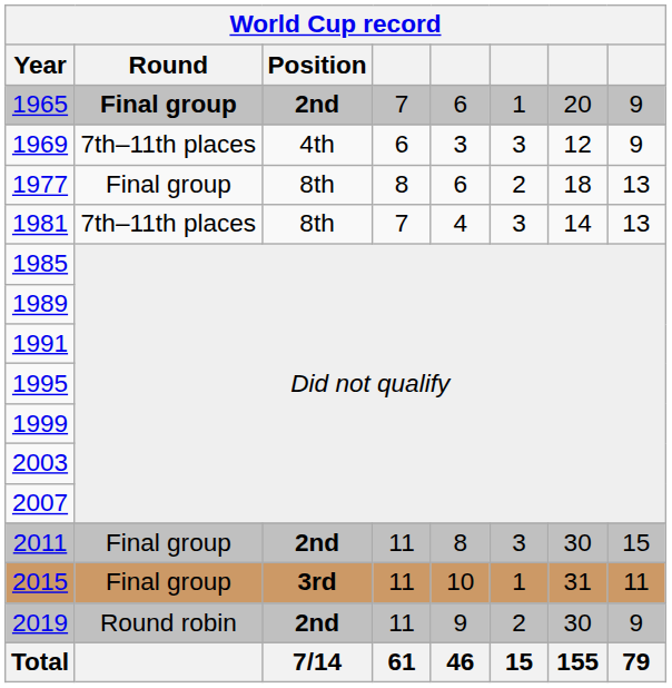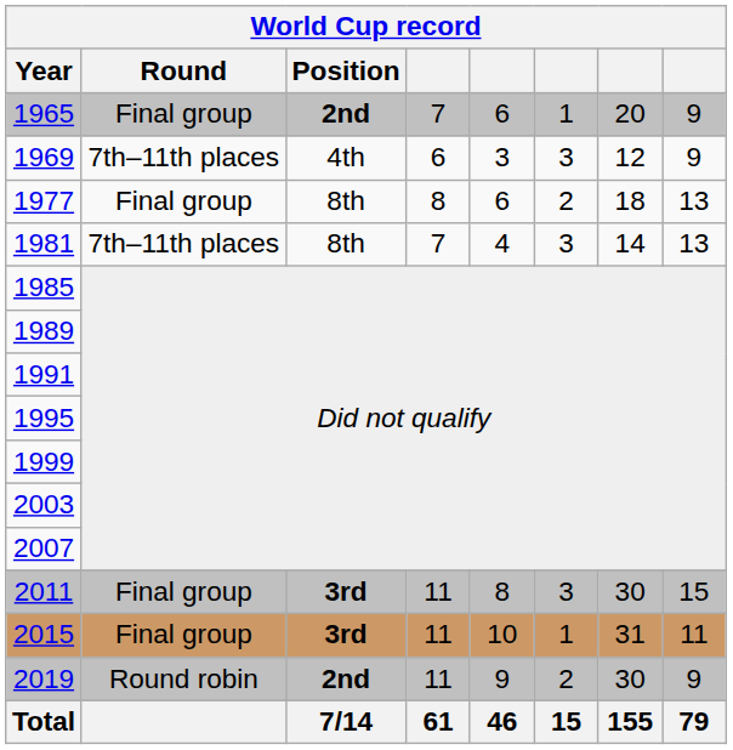 <table class="wikitable collapsible collapsed" style="text-align: center;">
 <tr>
 <th colspan=8><a href='#'>World Cup record</a></th>
 </tr>
 <tr>
 <th>Year</th>
 <th>Round</th>
 <th>Position</th>
 <th width=30></th>
 <th width=30></th>
 <th width=30></th>
 <th width=30></th>
 <th width=30></th>
 </tr>
 <tr bgcolor=silver>
 <td> <a href='#'>1965</a></td>
-<td><strong>Final group</strong></td>
+<td>Final group</td>
 <td><strong>2nd</strong></td>
 <td>7</td>
 <td>6</td>
 <td>1</td>
 <td>20</td>
 <td>9</td>
 </tr>
 <tr>
 <td> <a href='#'>1969</a></td>
 <td>7th–11th places</td>
 <td>4th</td>
 <td>6</td>
 <td>3</td>
 <td>3</td>
 <td>12</td>
 <td>9</td>
 </tr>
 <tr>
 <td> <a href='#'>1977</a></td>
 <td>Final group</td>
 <td>8th</td>
 <td>8</td>
 <td>6</td>
 <td>2</td>
 <td>18</td>
 <td>13</td>
 </tr>
 <tr>
 <td> <a href='#'>1981</a></td>
 <td>7th–11th places</td>
 <td>8th</td>
 <td>7</td>
 <td>4</td>
 <td>3</td>
 <td>14</td>
 <td>13</td>
 </tr>
 <tr>
 <td> <a href='#'>1985</a></td>
 <td colspan=7 rowspan=7 bgcolor=#EFEFEF><em>Did not qualify</em></td>
 </tr>
 <tr>
 <td> <a href='#'>1989</a></td>
 </tr>
 <tr>
 <td> <a href='#'>1991</a></td>
 </tr>
 <tr>
 <td> <a href='#'>1995</a></td>
 </tr>
 <tr>
 <td> <a href='#'>1999</a></td>
 </tr>
 <tr>
 <td> <a href='#'>2003</a></td>
 </tr>
 <tr>
 <td> <a href='#'>2007</a></td>
 </tr>
 <tr bgcolor=silver>
 <td> <a href='#'>2011</a></td>
 <td>Final group</td>
-<td><strong>2nd</strong></td>
+<td><strong>3rd</strong></td>
 <td>11</td>
 <td>8</td>
 <td>3</td>
 <td>30</td>
 <td>15</td>
 </tr>
 <tr bgcolor=#CC9966>
 <td> <a href='#'>2015</a></td>
 <td>Final group</td>
 <td><strong>3rd</strong></td>
 <td>11</td>
 <td>10</td>
 <td>1</td>
 <td>31</td>
 <td>11</td>
 </tr>
 <tr bgcolor=silver>
 <td> <a href='#'>2019</a></td>
 <td>Round robin</td>
 <td><strong>2nd</strong></td>
 <td>11</td>
 <td>9</td>
 <td>2</td>
 <td>30</td>
 <td>9</td>
 </tr>
 <tr>
 <th>Total</th>
 <th></th>
 <th>7/14</th>
 <th>61</th>
 <th>46</th>
 <th>15</th>
 <th>155</th>
 <th>79</th>
 </tr>
 </table>
